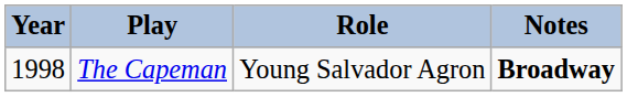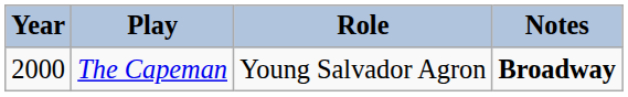 <table class="wikitable">
 <tr style="text-align:center;">
 <th style="background:#B0C4DE;">Year</th>
 <th style="background:#B0C4DE;">Play</th>
 <th style="background:#B0C4DE;">Role</th>
 <th style="background:#B0C4DE;">Notes</th>
 </tr>
 <tr>
-<td>1998</td>
+<td>2000</td>
 <td><em><a href='#'>The Capeman</a></em></td>
 <td>Young Salvador Agron</td>
 <td><strong>Broadway</strong></td>
 </tr>
 </table>
